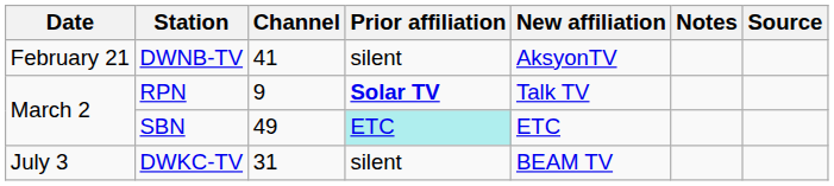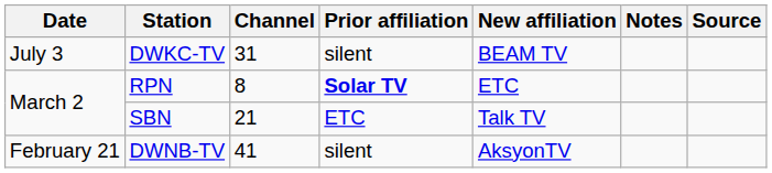 <table class="wikitable">
 <tr>
 <th><strong>Date</strong></th>
 <th><strong>Station</strong></th>
 <th><strong>Channel</strong></th>
 <th><strong>Prior affiliation</strong></th>
 <th><strong>New affiliation</strong></th>
 <th><strong>Notes</strong></th>
 <th><strong>Source</strong></th>
 </tr>
 <tr>
+<td>July 3</td>
+<td><a href='#'>DWKC-TV</a></td>
+<td>31</td>
+<td>silent</td>
+<td><a href='#'>BEAM TV</a></td>
+<td></td>
+<td></td>
+</tr>
+<tr>
+<td rowspan="2">March 2</td>
+<td><a href='#'>RPN</a></td>
+<td>8</td>
+<td><strong><a href='#'>Solar TV</a></strong></td>
+<td><a href='#'>ETC</a></td>
+<td></td>
+<td></td>
+</tr>
+<tr>
+<td><a href='#'>SBN</a></td>
+<td>21</td>
+<td><a href='#'>ETC</a></td>
+<td><a href='#'>Talk TV</a></td>
+<td></td>
+<td></td>
+</tr>
+<tr>
 <td>February 21</td>
 <td><a href='#'>DWNB-TV</a></td>
 <td>41</td>
 <td>silent</td>
 <td><a href='#'>AksyonTV</a></td>
 <td></td>
 <td></td>
 </tr>
-<tr>
-<td rowspan="2">March 2</td>
-<td><a href='#'>RPN</a></td>
-<td>9</td>
-<td><strong><a href='#'>Solar TV</a></strong></td>
-<td><a href='#'>Talk TV</a></td>
-<td></td>
-<td></td>
-</tr>
-<tr>
-<td><a href='#'>SBN</a></td>
-<td>49</td>
-<td style="background: paleturquoise;"><a href='#'>ETC</a></td>
-<td><a href='#'>ETC</a></td>
-<td></td>
-<td></td>
-</tr>
-<tr>
-<td>July 3</td>
-<td><a href='#'>DWKC-TV</a></td>
-<td>31</td>
-<td>silent</td>
-<td><a href='#'>BEAM TV</a></td>
-<td></td>
-<td></td>
-</tr>
 </table>
